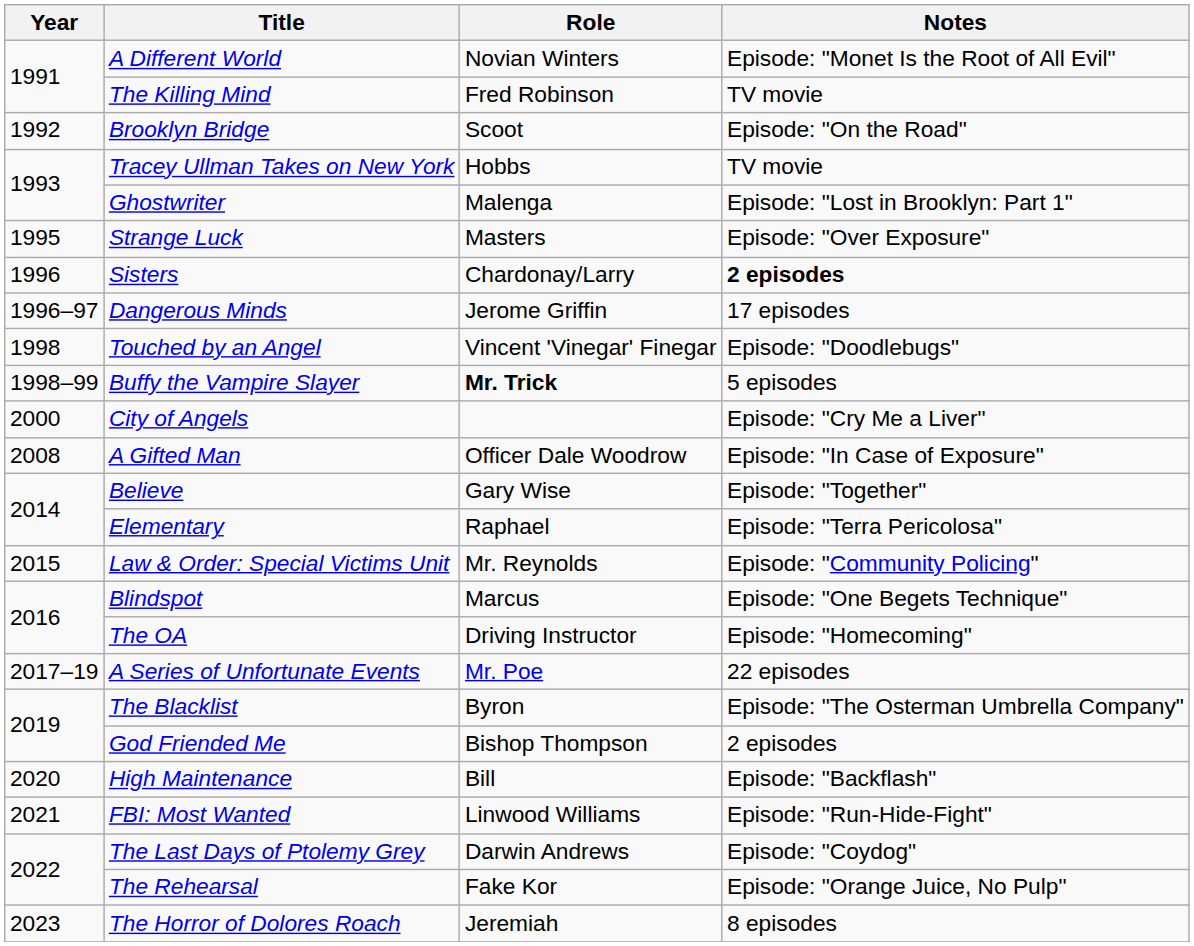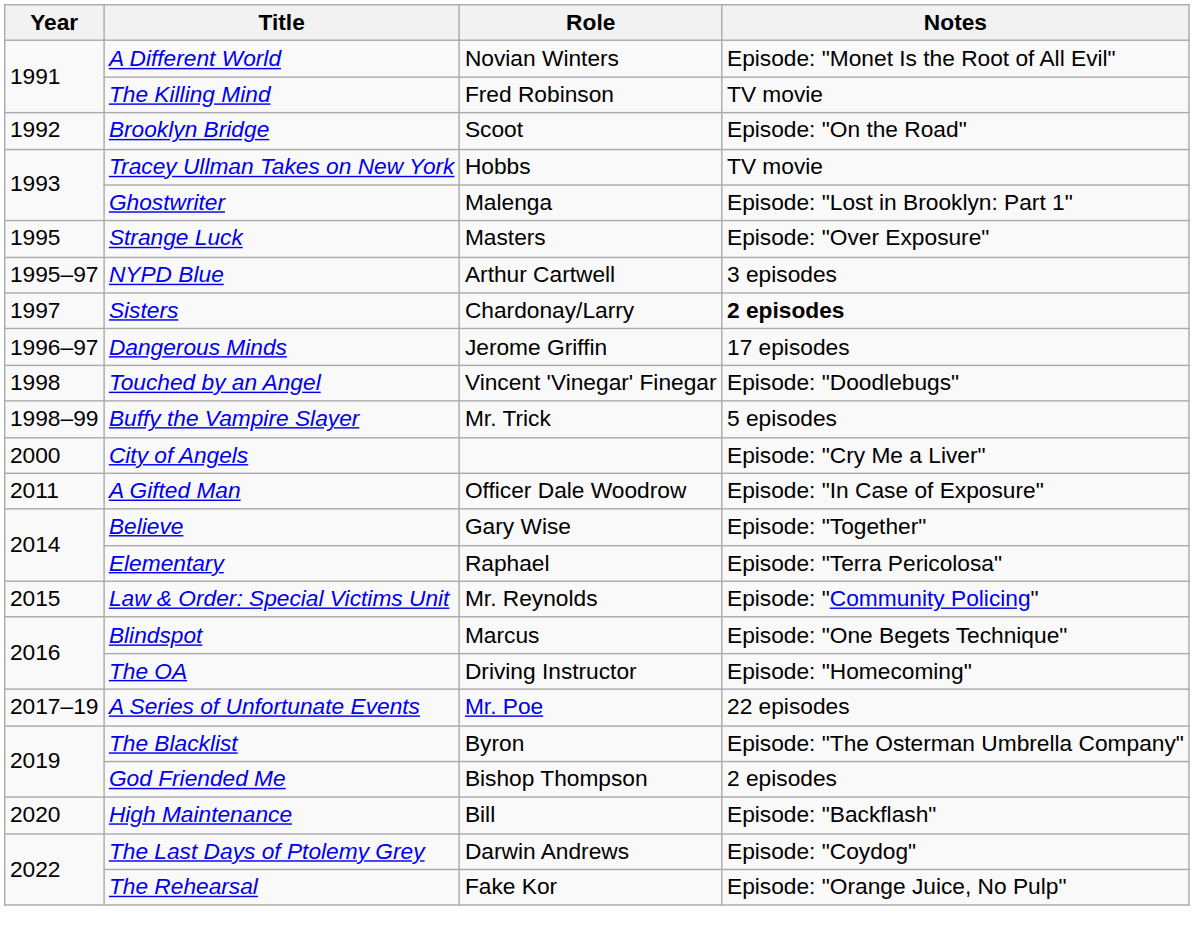 <table class="wikitable sortable">
 <tr>
 <th>Year</th>
 <th>Title</th>
 <th>Role</th>
 <th class="unsortable">Notes</th>
 </tr>
 <tr>
 <td rowspan=2>1991</td>
 <td><em><a href='#'>A Different World</a></em></td>
 <td>Novian Winters</td>
 <td>Episode: "Monet Is the Root of All Evil"</td>
 </tr>
 <tr>
 <td><em><a href='#'>The Killing Mind</a></em></td>
 <td>Fred Robinson</td>
 <td>TV movie</td>
 </tr>
 <tr>
 <td>1992</td>
 <td><em><a href='#'>Brooklyn Bridge</a></em></td>
 <td>Scoot</td>
 <td>Episode: "On the Road"</td>
 </tr>
 <tr>
 <td rowspan=2>1993</td>
 <td><em><a href='#'>Tracey Ullman Takes on New York</a></em></td>
 <td>Hobbs</td>
 <td>TV movie</td>
 </tr>
 <tr>
 <td><em><a href='#'>Ghostwriter</a></em></td>
 <td>Malenga</td>
 <td>Episode: "Lost in Brooklyn: Part 1"</td>
 </tr>
 <tr>
 <td>1995</td>
 <td><em><a href='#'>Strange Luck</a></em></td>
 <td>Masters</td>
 <td>Episode: "Over Exposure"</td>
 </tr>
 <tr>
-<td>1996</td>
+<td>1995–97</td>
+<td><em><a href='#'>NYPD Blue</a></em></td>
+<td>Arthur Cartwell</td>
+<td>3 episodes</td>
+</tr>
+<tr>
+<td>1997</td>
 <td><em><a href='#'>Sisters</a></em></td>
 <td>Chardonay/Larry</td>
 <td><strong>2 episodes</strong></td>
 </tr>
 <tr>
 <td>1996–97</td>
 <td><em><a href='#'>Dangerous Minds</a></em></td>
 <td>Jerome Griffin</td>
 <td>17 episodes</td>
 </tr>
 <tr>
 <td>1998</td>
 <td><em><a href='#'>Touched by an Angel</a></em></td>
 <td>Vincent 'Vinegar' Finegar</td>
 <td>Episode: "Doodlebugs"</td>
 </tr>
 <tr>
 <td>1998–99</td>
 <td><em><a href='#'>Buffy the Vampire Slayer</a></em></td>
-<td><strong>Mr. Trick</strong></td>
+<td>Mr. Trick</td>
 <td>5 episodes</td>
 </tr>
 <tr>
 <td>2000</td>
 <td><em><a href='#'>City of Angels</a></em></td>
 <td></td>
 <td>Episode: "Cry Me a Liver"</td>
 </tr>
 <tr>
-<td>2008</td>
+<td>2011</td>
 <td><em><a href='#'>A Gifted Man</a></em></td>
 <td>Officer Dale Woodrow</td>
 <td>Episode: "In Case of Exposure"</td>
 </tr>
 <tr>
 <td rowspan=2>2014</td>
 <td><em><a href='#'>Believe</a></em></td>
 <td>Gary Wise</td>
 <td>Episode: "Together"</td>
 </tr>
 <tr>
 <td><em><a href='#'>Elementary</a></em></td>
 <td>Raphael</td>
 <td>Episode: "Terra Pericolosa"</td>
 </tr>
 <tr>
 <td>2015</td>
 <td><em><a href='#'>Law & Order: Special Victims Unit</a></em></td>
 <td>Mr. Reynolds</td>
 <td>Episode: "<a href='#'>Community Policing</a>"</td>
 </tr>
 <tr>
 <td rowspan=2>2016</td>
 <td><em><a href='#'>Blindspot</a></em></td>
 <td>Marcus</td>
 <td>Episode: "One Begets Technique"</td>
 </tr>
 <tr>
 <td><em><a href='#'>The OA</a></em></td>
 <td>Driving Instructor</td>
 <td>Episode: "Homecoming"</td>
 </tr>
 <tr>
 <td>2017–19</td>
 <td><em><a href='#'>A Series of Unfortunate Events</a></em></td>
 <td><a href='#'>Mr. Poe</a></td>
 <td>22 episodes</td>
 </tr>
 <tr>
 <td rowspan=2>2019</td>
 <td><em><a href='#'>The Blacklist</a></em></td>
 <td>Byron</td>
 <td>Episode: "The Osterman Umbrella Company"</td>
 </tr>
 <tr>
 <td><em><a href='#'>God Friended Me</a></em></td>
 <td>Bishop Thompson</td>
 <td>2 episodes</td>
 </tr>
 <tr>
 <td>2020</td>
 <td><em><a href='#'>High Maintenance</a></em></td>
 <td>Bill</td>
 <td>Episode: "Backflash"</td>
 </tr>
 <tr>
-<td>2021</td>
-<td><em><a href='#'>FBI: Most Wanted</a></em></td>
-<td>Linwood Williams</td>
-<td>Episode: "Run-Hide-Fight"</td>
-</tr>
-<tr>
 <td rowspan=2>2022</td>
 <td><em><a href='#'>The Last Days of Ptolemy Grey</a></em></td>
 <td>Darwin Andrews</td>
 <td>Episode: "Coydog"</td>
 </tr>
 <tr>
 <td><em><a href='#'>The Rehearsal</a></em></td>
 <td>Fake Kor</td>
 <td>Episode: "Orange Juice, No Pulp"</td>
 </tr>
-<tr>
-<td>2023</td>
-<td><em><a href='#'>The Horror of Dolores Roach</a></em></td>
-<td>Jeremiah</td>
-<td>8 episodes</td>
-</tr>
 </table>
